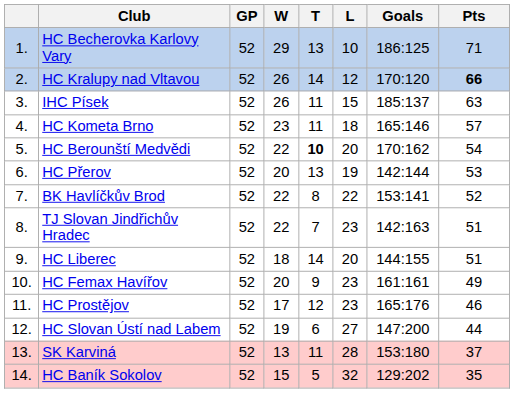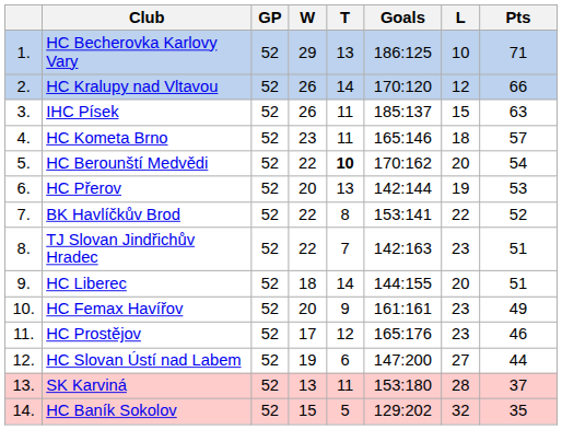 <table class="wikitable">
 <tr>
 <th width="30"></th>
 <th width="200">Club</th>
 <th width="30">GP</th>
 <th width="30">W</th>
 <th width="30">T</th>
+<th width="70">Goals</th>
 <th width="30">L</th>
-<th width="70">Goals</th>
 <th width="70">Pts</th>
 </tr>
 <tr bgcolor="#BCD2EE" align="center">
 <td>1.</td>
 <td align="left"><a href='#'>HC Becherovka Karlovy Vary</a></td>
 <td>52</td>
 <td>29</td>
 <td>13</td>
+<td>186:125</td>
 <td>10</td>
-<td>186:125</td>
 <td>71</td>
 </tr>
 <tr bgcolor="#BCD2EE" align="center">
 <td>2.</td>
 <td align="left"><a href='#'>HC Kralupy nad Vltavou</a></td>
 <td>52</td>
 <td>26</td>
 <td>14</td>
+<td>170:120</td>
 <td>12</td>
-<td>170:120</td>
-<td><strong>66</strong></td>
+<td>66</td>
 </tr>
 <tr bgcolor="#FFFFFF" align="center">
 <td>3.</td>
 <td align="left"><a href='#'>IHC Písek</a></td>
 <td>52</td>
 <td>26</td>
 <td>11</td>
+<td>185:137</td>
 <td>15</td>
-<td>185:137</td>
 <td>63</td>
 </tr>
 <tr bgcolor="#FFFFFF" align="center">
 <td>4.</td>
 <td align="left"><a href='#'>HC Kometa Brno</a></td>
 <td>52</td>
 <td>23</td>
 <td>11</td>
+<td>165:146</td>
 <td>18</td>
-<td>165:146</td>
 <td>57</td>
 </tr>
 <tr bgcolor="#FFFFFF" align="center">
 <td>5.</td>
 <td align="left"><a href='#'>HC Berounští Medvědi</a></td>
 <td>52</td>
 <td>22</td>
 <td><strong>10</strong></td>
+<td>170:162</td>
 <td>20</td>
-<td>170:162</td>
 <td>54</td>
 </tr>
 <tr bgcolor="#FFFFFF" align="center">
 <td>6.</td>
 <td align="left"><a href='#'>HC Přerov</a></td>
 <td>52</td>
 <td>20</td>
 <td>13</td>
+<td>142:144</td>
 <td>19</td>
-<td>142:144</td>
 <td>53</td>
 </tr>
 <tr bgcolor="#FFFFFF" align="center">
 <td>7.</td>
 <td align="left"><a href='#'>BK Havlíčkův Brod</a></td>
 <td>52</td>
 <td>22</td>
 <td>8</td>
+<td>153:141</td>
 <td>22</td>
-<td>153:141</td>
 <td>52</td>
 </tr>
 <tr bgcolor="#FFFFFF" align="center">
 <td>8.</td>
 <td align="left"><a href='#'>TJ Slovan Jindřichův Hradec</a></td>
 <td>52</td>
 <td>22</td>
 <td>7</td>
+<td>142:163</td>
 <td>23</td>
-<td>142:163</td>
 <td>51</td>
 </tr>
 <tr bgcolor="#FFFFFF" align="center">
 <td>9.</td>
 <td align="left"><a href='#'>HC Liberec</a></td>
 <td>52</td>
 <td>18</td>
 <td>14</td>
+<td>144:155</td>
 <td>20</td>
-<td>144:155</td>
 <td>51</td>
 </tr>
 <tr bgcolor="#FFFFFF" align="center">
 <td>10.</td>
 <td align="left"><a href='#'>HC Femax Havířov</a></td>
 <td>52</td>
 <td>20</td>
 <td>9</td>
+<td>161:161</td>
 <td>23</td>
-<td>161:161</td>
 <td>49</td>
 </tr>
 <tr bgcolor="#FFFFFF" align="center">
 <td>11.</td>
 <td align="left"><a href='#'>HC Prostějov</a></td>
 <td>52</td>
 <td>17</td>
 <td>12</td>
+<td>165:176</td>
 <td>23</td>
-<td>165:176</td>
 <td>46</td>
 </tr>
 <tr bgcolor="#FFFFFF" align="center">
 <td>12.</td>
 <td align="left"><a href='#'>HC Slovan Ústí nad Labem</a></td>
 <td>52</td>
 <td>19</td>
 <td>6</td>
+<td>147:200</td>
 <td>27</td>
-<td>147:200</td>
 <td>44</td>
 </tr>
 <tr bgcolor="#ffcccc" align="center">
 <td>13.</td>
 <td align="left"><a href='#'>SK Karviná</a></td>
 <td>52</td>
 <td>13</td>
 <td>11</td>
+<td>153:180</td>
 <td>28</td>
-<td>153:180</td>
 <td>37</td>
 </tr>
 <tr bgcolor="#ffcccc" align="center">
 <td>14.</td>
 <td align="left"><a href='#'>HC Baník Sokolov</a></td>
 <td>52</td>
 <td>15</td>
 <td>5</td>
+<td>129:202</td>
 <td>32</td>
-<td>129:202</td>
 <td>35</td>
 </tr>
 </table>
